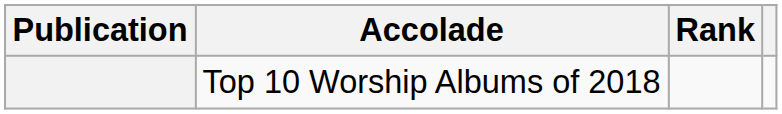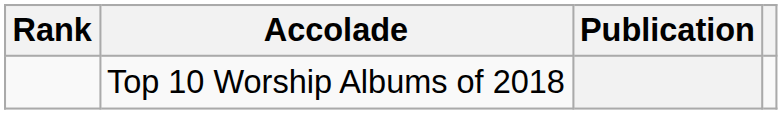 <table class="wikitable plainrowheaders">
 <tr>
+<th scope="col">Rank</th>
+<th scope="col" class="unsortable">Accolade</th>
 <th scope="col">Publication</th>
-<th scope="col" class="unsortable">Accolade</th>
-<th scope="col">Rank</th>
 <th scope="col" class="unsortable"></th>
 </tr>
 <tr>
+<td></td>
+<td>Top 10 Worship Albums of 2018</td>
 <th scope="row"><em></em></th>
-<td>Top 10 Worship Albums of 2018</td>
-<td></td>
 <td></td>
 </tr>
 </table>
